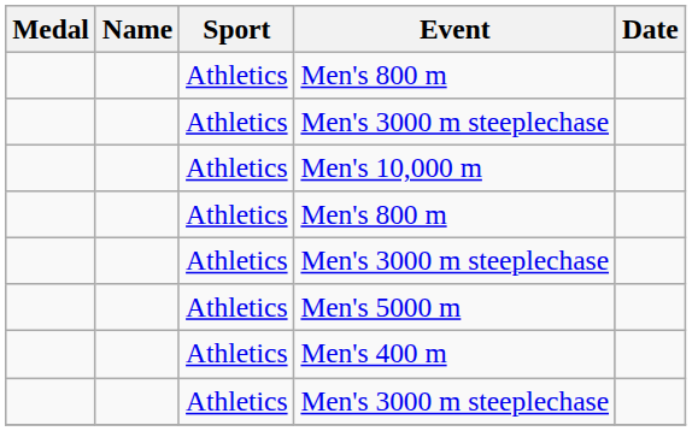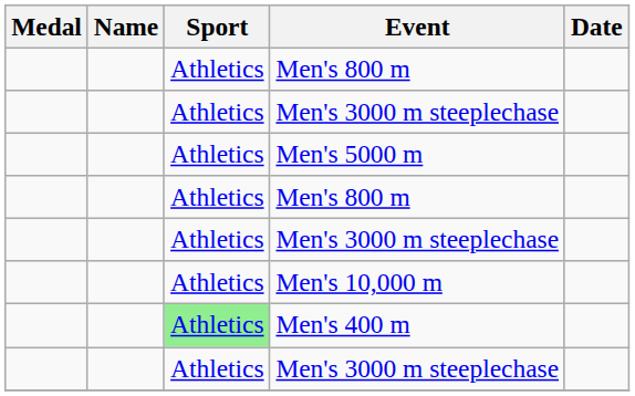 <table class="wikitable sortable" style="font-size: 95%;">
 <tr>
 <th>Medal</th>
 <th>Name</th>
 <th>Sport</th>
 <th>Event</th>
 <th>Date</th>
 </tr>
 <tr>
 <td></td>
 <td></td>
 <td><a href='#'>Athletics</a></td>
 <td><a href='#'>Men's 800 m</a></td>
 <td></td>
 </tr>
 <tr>
 <td></td>
 <td></td>
 <td><a href='#'>Athletics</a></td>
 <td><a href='#'>Men's 3000 m steeplechase</a></td>
 <td></td>
 </tr>
 <tr>
 <td></td>
 <td></td>
 <td><a href='#'>Athletics</a></td>
-<td><a href='#'>Men's 10,000 m</a></td>
+<td><a href='#'>Men's 5000 m</a></td>
 <td></td>
 </tr>
 <tr>
 <td></td>
 <td></td>
 <td><a href='#'>Athletics</a></td>
 <td><a href='#'>Men's 800 m</a></td>
 <td></td>
 </tr>
 <tr>
 <td></td>
 <td></td>
 <td><a href='#'>Athletics</a></td>
 <td><a href='#'>Men's 3000 m steeplechase</a></td>
 <td></td>
 </tr>
 <tr>
 <td></td>
 <td></td>
 <td><a href='#'>Athletics</a></td>
-<td><a href='#'>Men's 5000 m</a></td>
+<td><a href='#'>Men's 10,000 m</a></td>
 <td></td>
 </tr>
 <tr>
 <td></td>
 <td></td>
-<td><a href='#'>Athletics</a></td>
+<td style="background: lightgreen;"><a href='#'>Athletics</a></td>
 <td><a href='#'>Men's 400 m</a></td>
 <td></td>
 </tr>
 <tr>
 <td></td>
 <td></td>
 <td><a href='#'>Athletics</a></td>
 <td><a href='#'>Men's 3000 m steeplechase</a></td>
 <td></td>
 </tr>
 <tr>
 </tr>
 </table>
